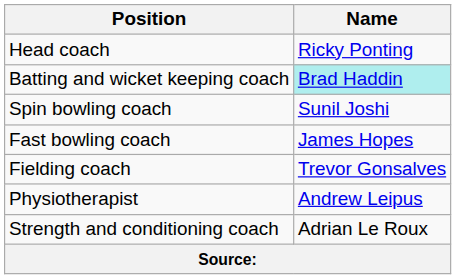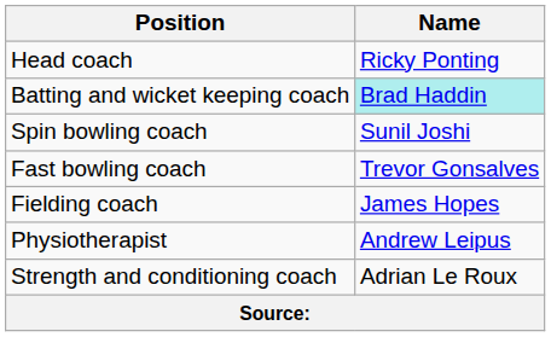 <table class="wikitable">
 <tr>
 <th style="background:; color:; text-align:center;">Position</th>
 <th style="background:; color:; text-align:center;">Name</th>
 </tr>
 <tr>
 <td>Head coach</td>
 <td><a href='#'>Ricky Ponting</a></td>
 </tr>
 <tr>
 <td>Batting and wicket keeping coach</td>
 <td style="background: paleturquoise;"><a href='#'>Brad Haddin</a></td>
 </tr>
 <tr>
 <td>Spin bowling coach</td>
 <td><a href='#'>Sunil Joshi</a></td>
 </tr>
 <tr>
 <td>Fast bowling coach</td>
-<td><a href='#'>James Hopes</a></td>
+<td><a href='#'>Trevor Gonsalves</a></td>
 </tr>
 <tr>
 <td>Fielding coach</td>
-<td><a href='#'>Trevor Gonsalves</a></td>
+<td><a href='#'>James Hopes</a></td>
 </tr>
 <tr>
 <td>Physiotherapist</td>
 <td><a href='#'>Andrew Leipus</a></td>
 </tr>
 <tr>
 <td>Strength and conditioning coach</td>
 <td>Adrian Le Roux</td>
 </tr>
 <tr>
 <th colspan="2" style="text-align:center;"><small>Source: </small></th>
 </tr>
 </table>
